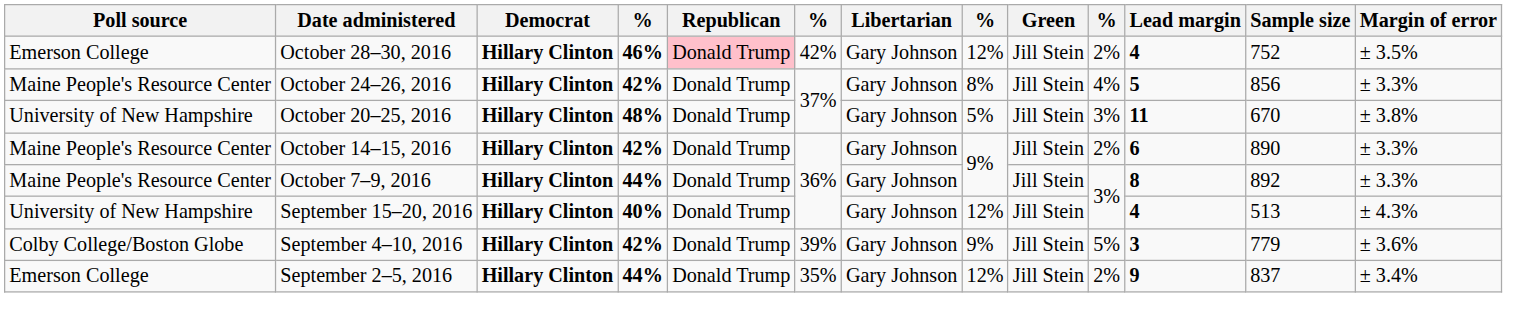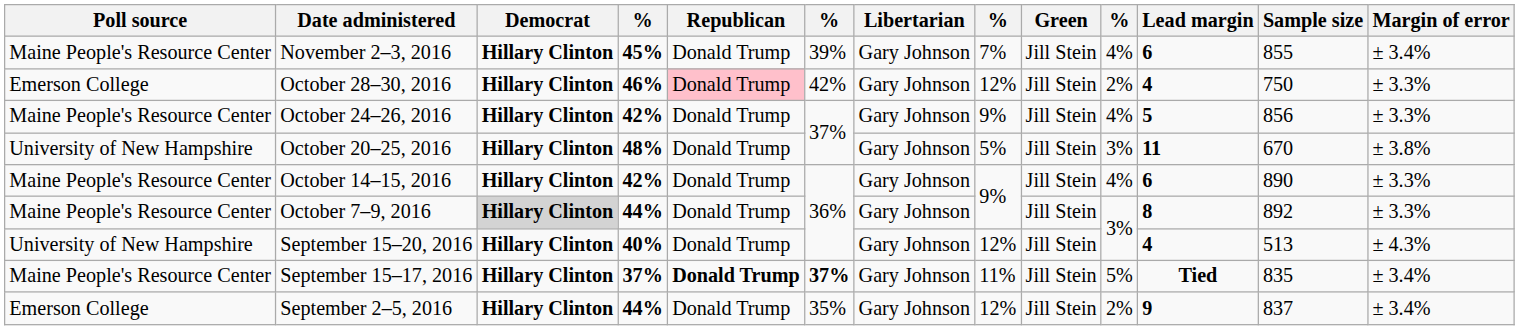 <table class="wikitable">
 <tr valign=bottom>
 <th>Poll source</th>
 <th>Date administered</th>
 <th>Democrat</th>
 <th>%</th>
 <th>Republican</th>
 <th>%</th>
 <th>Libertarian</th>
 <th>%</th>
 <th>Green</th>
 <th>%</th>
 <th>Lead margin</th>
 <th>Sample size</th>
 <th>Margin of error</th>
 </tr>
 <tr>
+<td>Maine People's Resource Center</td>
+<td>November 2–3, 2016</td>
+<td><strong>Hillary Clinton</strong></td>
+<td><strong>45%</strong></td>
+<td>Donald Trump</td>
+<td>39%</td>
+<td>Gary Johnson</td>
+<td>7%</td>
+<td>Jill Stein</td>
+<td>4%</td>
+<td><strong>6</strong></td>
+<td>855</td>
+<td>± 3.4%</td>
+</tr>
+<tr>
 <td>Emerson College</td>
 <td>October 28–30, 2016</td>
 <td><strong>Hillary Clinton</strong></td>
 <td><strong>46%</strong></td>
 <td style="background: pink;">Donald Trump</td>
 <td>42%</td>
 <td>Gary Johnson</td>
 <td>12%</td>
 <td>Jill Stein</td>
 <td>2%</td>
 <td><strong>4</strong></td>
-<td>752</td>
-<td>± 3.5%</td>
+<td>750</td>
+<td>± 3.3%</td>
 </tr>
 <tr>
 <td>Maine People's Resource Center</td>
 <td>October 24–26, 2016</td>
 <td><strong>Hillary Clinton</strong></td>
 <td><strong>42%</strong></td>
 <td>Donald Trump</td>
 <td rowspan="2">37%</td>
 <td>Gary Johnson</td>
-<td>8%</td>
+<td>9%</td>
 <td>Jill Stein</td>
 <td>4%</td>
 <td><strong>5</strong></td>
 <td>856</td>
 <td>± 3.3%</td>
 </tr>
 <tr>
 <td>University of New Hampshire</td>
 <td>October 20–25, 2016</td>
 <td><strong>Hillary Clinton</strong></td>
 <td><strong>48%</strong></td>
 <td>Donald Trump</td>
 <td>Gary Johnson</td>
 <td>5%</td>
 <td>Jill Stein</td>
 <td>3%</td>
 <td><strong>11</strong></td>
 <td>670</td>
 <td>± 3.8%</td>
 </tr>
 <tr>
 <td>Maine People's Resource Center</td>
 <td>October 14–15, 2016</td>
 <td><strong>Hillary Clinton</strong></td>
 <td><strong>42%</strong></td>
 <td>Donald Trump</td>
 <td rowspan="3">36%</td>
 <td>Gary Johnson</td>
 <td rowspan="2">9%</td>
 <td>Jill Stein</td>
-<td>2%</td>
+<td>4%</td>
 <td><strong>6</strong></td>
 <td>890</td>
 <td>± 3.3%</td>
 </tr>
 <tr>
 <td>Maine People's Resource Center</td>
 <td>October 7–9, 2016</td>
-<td><strong>Hillary Clinton</strong></td>
+<td style="background: lightgrey;"><strong>Hillary Clinton</strong></td>
 <td><strong>44%</strong></td>
 <td>Donald Trump</td>
 <td>Gary Johnson</td>
 <td>Jill Stein</td>
 <td rowspan="2">3%</td>
 <td><strong>8</strong></td>
 <td>892</td>
 <td>± 3.3%</td>
 </tr>
 <tr>
 <td>University of New Hampshire</td>
 <td>September 15–20, 2016</td>
 <td><strong>Hillary Clinton</strong></td>
 <td><strong>40%</strong></td>
 <td>Donald Trump</td>
 <td>Gary Johnson</td>
 <td>12%</td>
 <td>Jill Stein</td>
 <td><strong>4</strong></td>
 <td>513</td>
 <td>± 4.3%</td>
 </tr>
 <tr>
-<td>Colby College/Boston Globe</td>
-<td>September 4–10, 2016</td>
+<td>Maine People's Resource Center</td>
+<td>September 15–17, 2016</td>
 <td><strong>Hillary Clinton</strong></td>
-<td><strong>42%</strong></td>
-<td>Donald Trump</td>
-<td>39%</td>
+<td><strong>37%</strong></td>
+<td><strong>Donald Trump</strong></td>
+<td><strong>37%</strong></td>
 <td>Gary Johnson</td>
-<td>9%</td>
+<td>11%</td>
 <td>Jill Stein</td>
 <td>5%</td>
-<td><strong>3</strong></td>
-<td>779</td>
-<td>± 3.6%</td>
+<td align="center"><strong>Tied</strong></td>
+<td>835</td>
+<td>± 3.4%</td>
 </tr>
 <tr>
 <td>Emerson College</td>
 <td>September 2–5, 2016</td>
 <td><strong>Hillary Clinton</strong></td>
 <td><strong>44%</strong></td>
 <td>Donald Trump</td>
 <td>35%</td>
 <td>Gary Johnson</td>
 <td>12%</td>
 <td>Jill Stein</td>
 <td>2%</td>
 <td><strong>9</strong></td>
 <td>837</td>
 <td>± 3.4%</td>
 </tr>
 </table>
